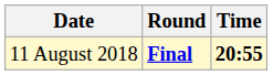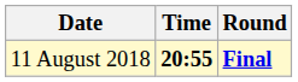 <table class="wikitable">
 <tr>
 <th>Date</th>
+<th>Time</th>
 <th>Round</th>
-<th>Time</th>
 </tr>
 <tr style=background:lemonchiffon>
 <td>11 August 2018</td>
+<td><strong>20:55</strong></td>
 <td><strong><a href='#'>Final</a></strong></td>
-<td><strong>20:55</strong></td>
 </tr>
 </table>
